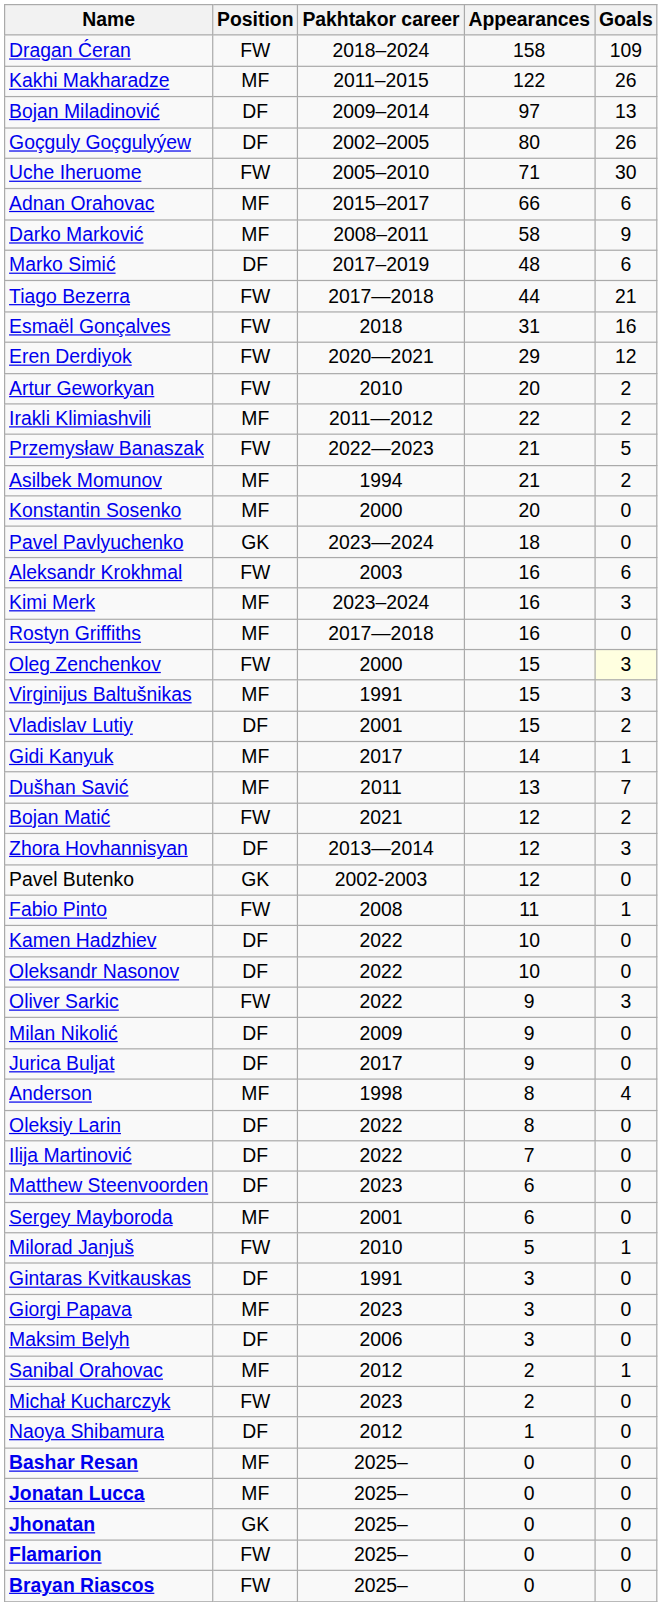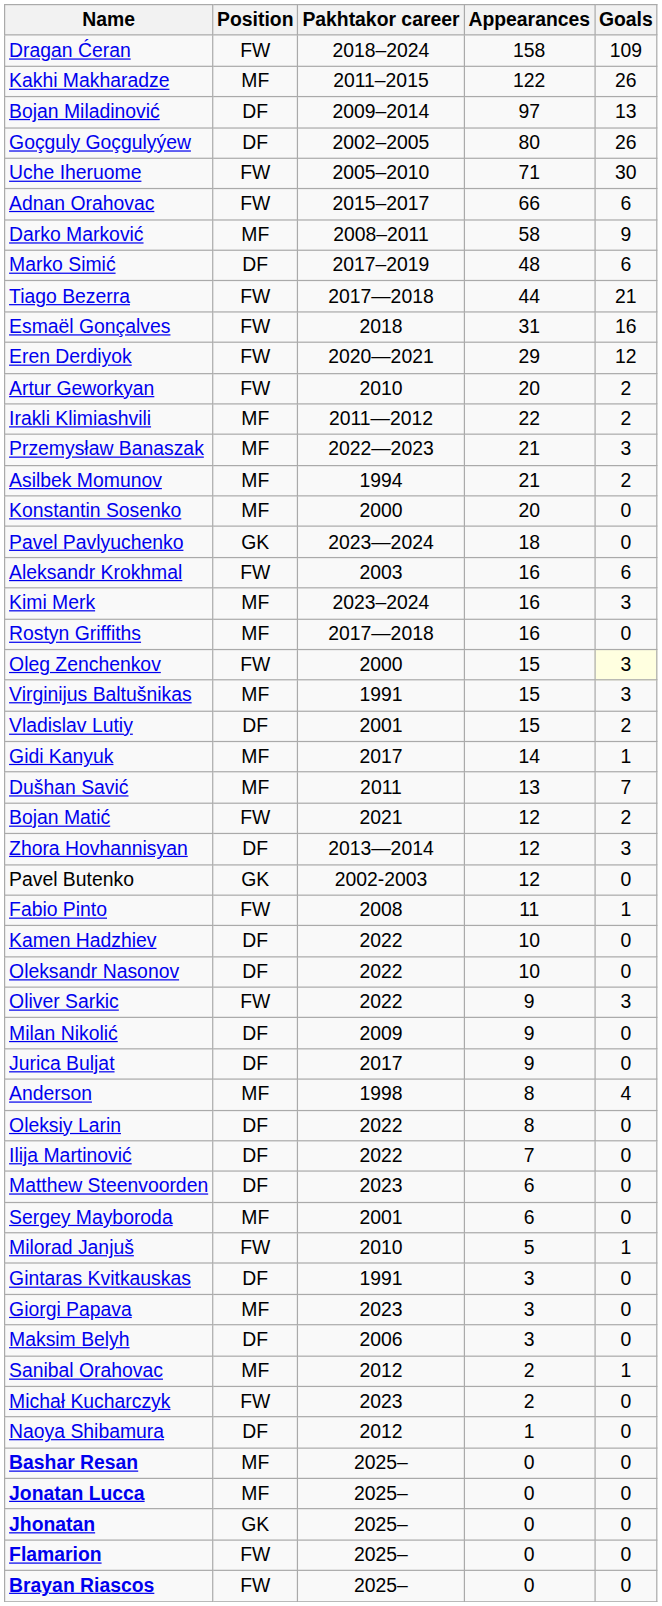 <table class="wikitable sortable" style="text-align:center;">
 <tr>
 <th>Name</th>
 <th>Position</th>
 <th>Pakhtakor career</th>
 <th>Appearances</th>
 <th>Goals</th>
 </tr>
 <tr>
 <td align="left"> <a href='#'>Dragan Ćeran</a></td>
 <td>FW</td>
 <td>2018–2024</td>
 <td>158</td>
 <td>109</td>
 </tr>
 <tr>
 <td align="left"> <a href='#'>Kakhi Makharadze</a></td>
 <td>MF</td>
 <td>2011–2015</td>
 <td>122</td>
 <td>26</td>
 </tr>
 <tr>
 <td align="left"> <a href='#'>Bojan Miladinović</a></td>
 <td>DF</td>
 <td>2009–2014</td>
 <td>97</td>
 <td>13</td>
 </tr>
 <tr>
 <td align="left"> <a href='#'>Goçguly Goçgulyýew</a></td>
 <td>DF</td>
 <td>2002–2005</td>
 <td>80</td>
 <td>26</td>
 </tr>
 <tr>
 <td align="left"> <a href='#'>Uche Iheruome</a></td>
 <td>FW</td>
 <td>2005–2010</td>
 <td>71</td>
 <td>30</td>
 </tr>
 <tr>
 <td align="left"> <a href='#'>Adnan Orahovac</a></td>
-<td>MF</td>
+<td>FW</td>
 <td>2015–2017</td>
 <td>66</td>
 <td>6</td>
 </tr>
 <tr>
 <td align="left"> <a href='#'>Darko Marković</a></td>
 <td>MF</td>
 <td>2008–2011</td>
 <td>58</td>
 <td>9</td>
 </tr>
 <tr>
 <td align="left"> <a href='#'>Marko Simić</a></td>
 <td>DF</td>
 <td>2017–2019</td>
 <td>48</td>
 <td>6</td>
 </tr>
 <tr>
 <td align="left"> <a href='#'>Tiago Bezerra</a></td>
 <td>FW</td>
 <td>2017—2018</td>
 <td>44</td>
 <td>21</td>
 </tr>
 <tr>
 <td align="left"> <a href='#'>Esmaël Gonçalves</a></td>
 <td>FW</td>
 <td>2018</td>
 <td>31</td>
 <td>16</td>
 </tr>
 <tr>
 <td align="left"> <a href='#'>Eren Derdiyok</a></td>
 <td>FW</td>
 <td>2020—2021</td>
 <td>29</td>
 <td>12</td>
 </tr>
 <tr>
 <td align="left"> <a href='#'>Artur Geworkyan</a></td>
 <td>FW</td>
 <td>2010</td>
 <td>20</td>
 <td>2</td>
 </tr>
 <tr>
 <td align="left"> <a href='#'>Irakli Klimiashvili</a></td>
 <td>MF</td>
 <td>2011—2012</td>
 <td>22</td>
 <td>2</td>
 </tr>
 <tr>
 <td align="left"> <a href='#'>Przemysław Banaszak</a></td>
-<td>FW</td>
+<td>MF</td>
 <td>2022—2023</td>
 <td>21</td>
-<td>5</td>
+<td>3</td>
 </tr>
 <tr>
 <td align="left"> <a href='#'>Asilbek Momunov</a></td>
 <td>MF</td>
 <td>1994</td>
 <td>21</td>
 <td>2</td>
 </tr>
 <tr>
 <td align="left"> <a href='#'>Konstantin Sosenko</a></td>
 <td>MF</td>
 <td>2000</td>
 <td>20</td>
 <td>0</td>
 </tr>
 <tr>
 <td align="left"> <a href='#'>Pavel Pavlyuchenko</a></td>
 <td>GK</td>
 <td>2023—2024</td>
 <td>18</td>
 <td>0</td>
 </tr>
 <tr>
 <td align="left"> <a href='#'>Aleksandr Krokhmal</a></td>
 <td>FW</td>
 <td>2003</td>
 <td>16</td>
 <td>6</td>
 </tr>
 <tr>
 <td align="left"> <a href='#'>Kimi Merk</a></td>
 <td>MF</td>
 <td>2023–2024</td>
 <td>16</td>
 <td>3</td>
 </tr>
 <tr>
 <td align="left"> <a href='#'>Rostyn Griffiths</a></td>
 <td>MF</td>
 <td>2017—2018</td>
 <td>16</td>
 <td>0</td>
 </tr>
 <tr>
 <td align="left"> <a href='#'>Oleg Zenchenkov</a></td>
 <td>FW</td>
 <td>2000</td>
 <td>15</td>
 <td style="background: lightyellow;">3</td>
 </tr>
 <tr>
 <td align="left"> <a href='#'>Virginijus Baltušnikas</a></td>
 <td>MF</td>
 <td>1991</td>
 <td>15</td>
 <td>3</td>
 </tr>
 <tr>
 <td align="left"> <a href='#'>Vladislav Lutiy</a></td>
 <td>DF</td>
 <td>2001</td>
 <td>15</td>
 <td>2</td>
 </tr>
 <tr>
 <td align="left"> <a href='#'>Gidi Kanyuk</a></td>
 <td>MF</td>
 <td>2017</td>
 <td>14</td>
 <td>1</td>
 </tr>
 <tr>
 <td align="left"> <a href='#'>Dušhan Savić</a></td>
 <td>MF</td>
 <td>2011</td>
 <td>13</td>
 <td>7</td>
 </tr>
 <tr>
 <td align="left"> <a href='#'>Bojan Matić</a></td>
 <td>FW</td>
 <td>2021</td>
 <td>12</td>
 <td>2</td>
 </tr>
 <tr>
 <td align="left"> <a href='#'>Zhora Hovhannisyan</a></td>
 <td>DF</td>
 <td>2013—2014</td>
 <td>12</td>
 <td>3</td>
 </tr>
 <tr>
 <td align="left"> Pavel Butenko</td>
 <td>GK</td>
 <td>2002-2003</td>
 <td>12</td>
 <td>0</td>
 </tr>
 <tr>
 <td align="left"> <a href='#'>Fabio Pinto</a></td>
 <td>FW</td>
 <td>2008</td>
 <td>11</td>
 <td>1</td>
 </tr>
 <tr>
 <td align="left"> <a href='#'>Kamen Hadzhiev</a></td>
 <td>DF</td>
 <td>2022</td>
 <td>10</td>
 <td>0</td>
 </tr>
 <tr>
 <td align="left"> <a href='#'>Oleksandr Nasonov</a></td>
 <td>DF</td>
 <td>2022</td>
 <td>10</td>
 <td>0</td>
 </tr>
 <tr>
 <td align="left"> <a href='#'>Oliver Sarkic</a></td>
 <td>FW</td>
 <td>2022</td>
 <td>9</td>
 <td>3</td>
 </tr>
 <tr>
 <td align="left"> <a href='#'>Milan Nikolić</a></td>
 <td>DF</td>
 <td>2009</td>
 <td>9</td>
 <td>0</td>
 </tr>
 <tr>
 <td align="left"> <a href='#'>Jurica Buljat</a></td>
 <td>DF</td>
 <td>2017</td>
 <td>9</td>
 <td>0</td>
 </tr>
 <tr>
 <td align="left"> <a href='#'>Anderson</a></td>
 <td>MF</td>
 <td>1998</td>
 <td>8</td>
 <td>4</td>
 </tr>
 <tr>
 <td align="left"> <a href='#'>Oleksiy Larin</a></td>
 <td>DF</td>
 <td>2022</td>
 <td>8</td>
 <td>0</td>
 </tr>
 <tr>
 <td align="left"> <a href='#'>Ilija Martinović</a></td>
 <td>DF</td>
 <td>2022</td>
 <td>7</td>
 <td>0</td>
 </tr>
 <tr>
 <td align="left"> <a href='#'>Matthew Steenvoorden</a></td>
 <td>DF</td>
 <td>2023</td>
 <td>6</td>
 <td>0</td>
 </tr>
 <tr>
 <td align="left"> <a href='#'>Sergey Mayboroda</a></td>
 <td>MF</td>
 <td>2001</td>
 <td>6</td>
 <td>0</td>
 </tr>
 <tr>
 <td align="left"> <a href='#'>Milorad Janjuš</a></td>
 <td>FW</td>
 <td>2010</td>
 <td>5</td>
 <td>1</td>
 </tr>
 <tr>
 <td align="left"> <a href='#'>Gintaras Kvitkauskas</a></td>
 <td>DF</td>
 <td>1991</td>
 <td>3</td>
 <td>0</td>
 </tr>
 <tr>
 <td align="left"> <a href='#'>Giorgi Papava</a></td>
 <td>MF</td>
 <td>2023</td>
 <td>3</td>
 <td>0</td>
 </tr>
 <tr>
 <td align="left"> <a href='#'>Maksim Belyh</a></td>
 <td>DF</td>
 <td>2006</td>
 <td>3</td>
 <td>0</td>
 </tr>
 <tr>
 <td align="left"> <a href='#'>Sanibal Orahovac</a></td>
 <td>MF</td>
 <td>2012</td>
 <td>2</td>
 <td>1</td>
 </tr>
 <tr>
 <td align="left"> <a href='#'>Michał Kucharczyk</a></td>
 <td>FW</td>
 <td>2023</td>
 <td>2</td>
 <td>0</td>
 </tr>
 <tr>
 <td align="left"> <a href='#'>Naoya Shibamura</a></td>
 <td>DF</td>
 <td>2012</td>
 <td>1</td>
 <td>0</td>
 </tr>
 <tr>
 <td align="left"> <strong><a href='#'>Bashar Resan</a></strong></td>
 <td>MF</td>
 <td>2025–</td>
 <td>0</td>
 <td>0</td>
 </tr>
 <tr>
 <td align="left"> <strong><a href='#'>Jonatan Lucca</a></strong></td>
 <td>MF</td>
 <td>2025–</td>
 <td>0</td>
 <td>0</td>
 </tr>
 <tr>
 <td align="left"> <strong><a href='#'>Jhonatan</a></strong></td>
 <td>GK</td>
 <td>2025–</td>
 <td>0</td>
 <td>0</td>
 </tr>
 <tr>
 <td align="left"> <strong><a href='#'>Flamarion</a></strong></td>
 <td>FW</td>
 <td>2025–</td>
 <td>0</td>
 <td>0</td>
 </tr>
 <tr>
 <td align="left"> <strong><a href='#'>Brayan Riascos</a></strong></td>
 <td>FW</td>
 <td>2025–</td>
 <td>0</td>
 <td>0</td>
 </tr>
 </table>
